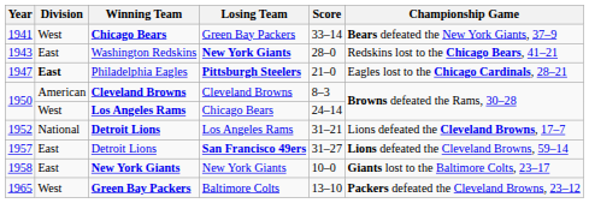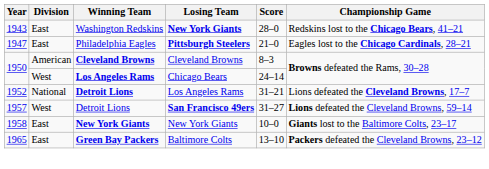 <table class="wikitable">
 <tr>
 <th>Year</th>
 <th>Division</th>
 <th>Winning Team</th>
 <th>Losing Team</th>
 <th>Score</th>
 <th>Championship Game</th>
-</tr>
-<tr>
-<td><a href='#'>1941</a></td>
-<td>West</td>
-<td><strong><a href='#'>Chicago Bears</a></strong></td>
-<td><a href='#'>Green Bay Packers</a></td>
-<td>33–14</td>
-<td><strong>Bears</strong> defeated the <a href='#'>New York Giants</a>, <a href='#'>37–9</a></td>
 </tr>
 <tr>
 <td><a href='#'>1943</a></td>
 <td>East</td>
 <td><a href='#'>Washington Redskins</a></td>
 <td><strong><a href='#'>New York Giants</a></strong></td>
 <td>28–0</td>
 <td>Redskins lost to the <strong><a href='#'>Chicago Bears</a></strong>, <a href='#'>41–21</a></td>
 </tr>
 <tr>
 <td><a href='#'>1947</a></td>
-<td><strong>East</strong></td>
+<td>East</td>
 <td><a href='#'>Philadelphia Eagles</a></td>
 <td><strong><a href='#'>Pittsburgh Steelers</a></strong></td>
 <td>21–0</td>
 <td>Eagles lost to the <strong><a href='#'>Chicago Cardinals</a></strong>, <a href='#'>28–21</a></td>
 </tr>
 <tr>
 <td rowspan="2"><a href='#'>1950</a></td>
 <td>American</td>
 <td><strong><a href='#'>Cleveland Browns</a></strong></td>
 <td><a href='#'>Cleveland Browns</a></td>
 <td>8–3</td>
 <td rowspan="2"><strong>Browns</strong> defeated the Rams, <a href='#'>30–28</a></td>
 </tr>
 <tr>
 <td>West</td>
 <td><strong><a href='#'>Los Angeles Rams</a></strong></td>
 <td><a href='#'>Chicago Bears</a></td>
 <td>24–14</td>
 </tr>
 <tr>
 <td><a href='#'>1952</a></td>
 <td>National</td>
 <td><strong><a href='#'>Detroit Lions</a></strong></td>
 <td><a href='#'>Los Angeles Rams</a></td>
 <td>31–21</td>
 <td>Lions defeated the <strong><a href='#'>Cleveland Browns</a></strong>, <a href='#'>17–7</a></td>
 </tr>
 <tr>
 <td><a href='#'>1957</a></td>
-<td>East</td>
+<td>West</td>
 <td><a href='#'>Detroit Lions</a></td>
 <td><strong><a href='#'>San Francisco 49ers</a></strong></td>
 <td>31–27</td>
 <td><strong>Lions</strong> defeated the <a href='#'>Cleveland Browns</a>, <a href='#'>59–14</a></td>
 </tr>
 <tr>
 <td><a href='#'>1958</a></td>
 <td>East</td>
 <td><strong><a href='#'>New York Giants</a></strong></td>
 <td><a href='#'>New York Giants</a></td>
 <td>10–0</td>
 <td><strong>Giants</strong> lost to the <a href='#'>Baltimore Colts</a>, <a href='#'>23–17 </a></td>
 </tr>
 <tr>
 <td><a href='#'>1965</a></td>
-<td>West</td>
+<td>East</td>
 <td><strong><a href='#'>Green Bay Packers</a></strong></td>
 <td><a href='#'>Baltimore Colts</a></td>
 <td>13–10 </td>
 <td><strong>Packers</strong> defeated the <a href='#'>Cleveland Browns</a>, <a href='#'>23–12</a></td>
 </tr>
 </table>
